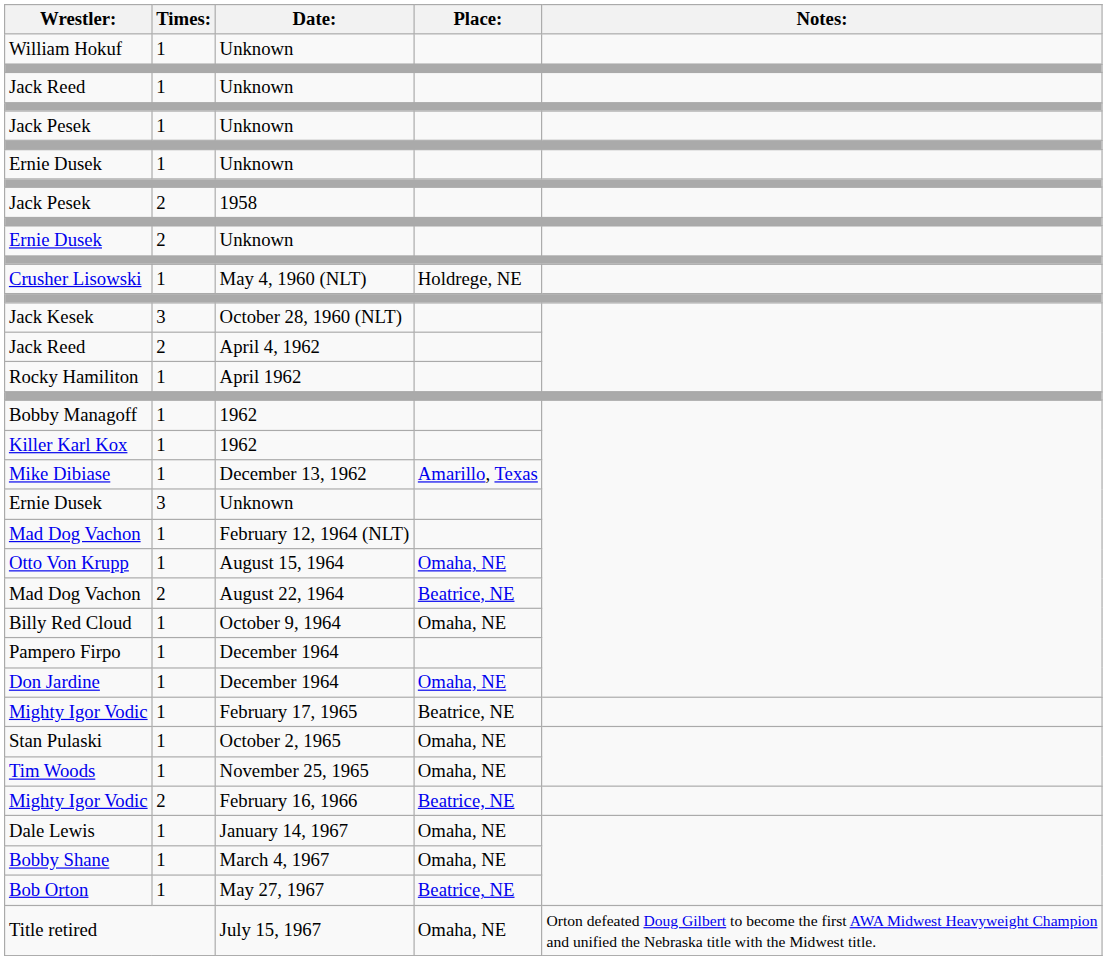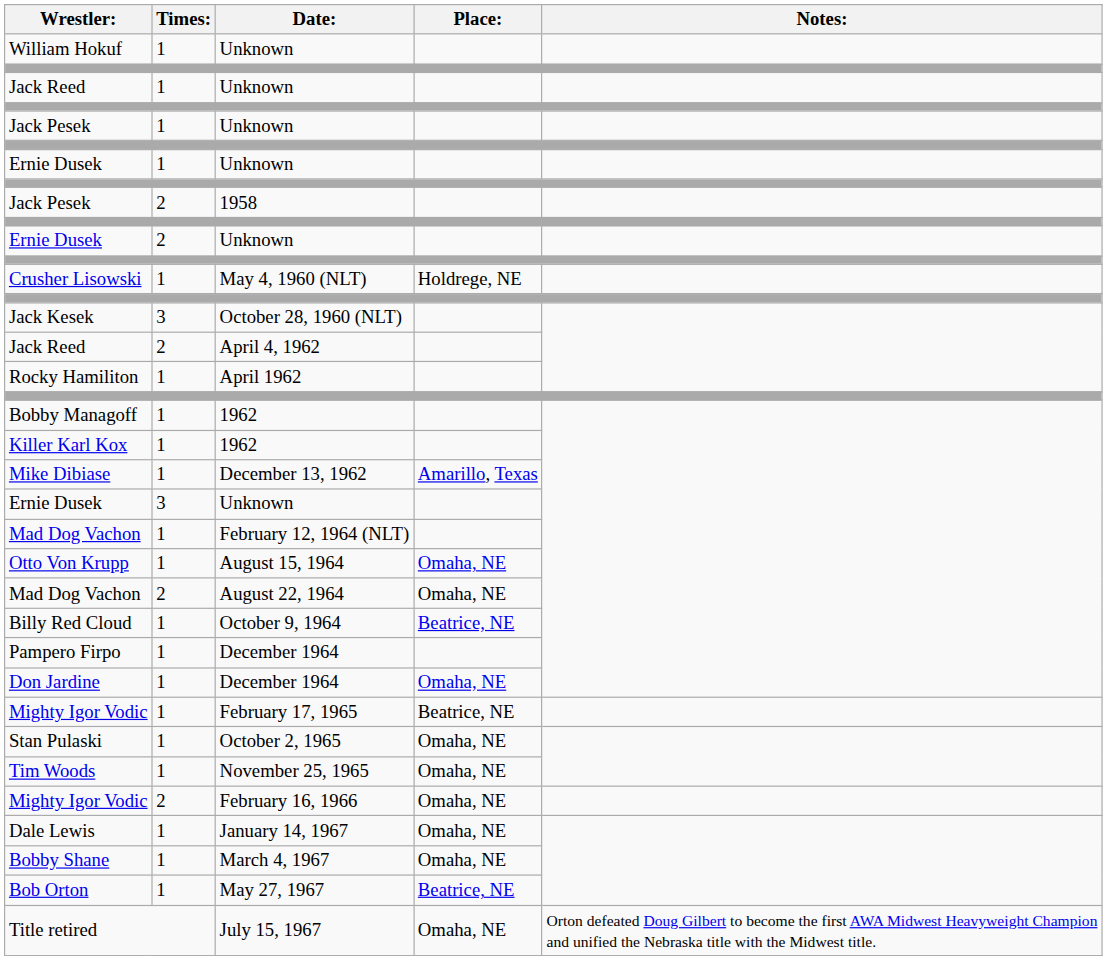 <table class="wikitable">
 <tr>
 <th><strong>Wrestler:</strong></th>
 <th><strong>Times:</strong></th>
 <th><strong>Date:</strong></th>
 <th><strong>Place:</strong></th>
 <th><strong>Notes:</strong></th>
 </tr>
 <tr>
 <td>William Hokuf</td>
 <td>1</td>
 <td>Unknown</td>
 <td></td>
 </tr>
 <tr>
 <td colspan=5 style="background: #aaaaaa;"></td>
 </tr>
 <tr>
 <td>Jack Reed</td>
 <td>1</td>
 <td>Unknown</td>
 <td></td>
 </tr>
 <tr>
 <td colspan=5 style="background: #aaaaaa;"></td>
 </tr>
 <tr>
 <td>Jack Pesek</td>
 <td>1</td>
 <td>Unknown</td>
 <td></td>
 </tr>
 <tr>
 <td colspan=5 style="background: #aaaaaa;"></td>
 </tr>
 <tr>
 <td>Ernie Dusek</td>
 <td>1</td>
 <td>Unknown</td>
 <td></td>
 </tr>
 <tr>
 <td colspan=5 style="background: #aaaaaa;"></td>
 </tr>
 <tr>
 <td>Jack Pesek</td>
 <td>2</td>
 <td>1958</td>
 <td></td>
 </tr>
 <tr>
 <td colspan=5 style="background: #aaaaaa;"></td>
 </tr>
 <tr>
 <td><a href='#'>Ernie Dusek</a></td>
 <td>2</td>
 <td>Unknown</td>
 <td></td>
 </tr>
 <tr>
 <td colspan=5 style="background: #aaaaaa;"></td>
 </tr>
 <tr>
 <td><a href='#'>Crusher Lisowski</a></td>
 <td>1</td>
 <td>May 4, 1960 (NLT)</td>
 <td>Holdrege, NE</td>
 </tr>
 <tr>
 <td colspan=5 style="background: #aaaaaa;"></td>
 </tr>
 <tr>
 <td>Jack Kesek</td>
 <td>3</td>
 <td>October 28, 1960 (NLT)</td>
 <td></td>
 </tr>
 <tr>
 <td>Jack Reed</td>
 <td>2</td>
 <td>April 4, 1962</td>
 <td></td>
 </tr>
 <tr>
 <td>Rocky Hamiliton</td>
 <td>1</td>
 <td>April 1962</td>
 <td></td>
 </tr>
 <tr>
 <td colspan=5 style="background: #aaaaaa;"></td>
 </tr>
 <tr>
 <td>Bobby Managoff</td>
 <td>1</td>
 <td>1962</td>
 <td></td>
 </tr>
 <tr>
 <td><a href='#'>Killer Karl Kox</a></td>
 <td>1</td>
 <td>1962</td>
 <td></td>
 </tr>
 <tr>
 <td><a href='#'>Mike Dibiase</a></td>
 <td>1</td>
 <td>December 13, 1962</td>
 <td><a href='#'>Amarillo</a>, <a href='#'>Texas</a></td>
 </tr>
 <tr>
 <td>Ernie Dusek</td>
 <td>3</td>
 <td>Unknown</td>
 <td></td>
 </tr>
 <tr>
 <td><a href='#'>Mad Dog Vachon</a></td>
 <td>1</td>
 <td>February 12, 1964 (NLT)</td>
 <td></td>
 </tr>
 <tr>
 <td><a href='#'>Otto Von Krupp</a></td>
 <td>1</td>
 <td>August 15, 1964</td>
 <td><a href='#'>Omaha, NE</a></td>
 </tr>
 <tr>
 <td>Mad Dog Vachon</td>
 <td>2</td>
 <td>August 22, 1964</td>
-<td><a href='#'>Beatrice, NE</a></td>
+<td>Omaha, NE</td>
 </tr>
 <tr>
 <td>Billy Red Cloud</td>
 <td>1</td>
 <td>October 9, 1964</td>
-<td>Omaha, NE</td>
+<td><a href='#'>Beatrice, NE</a></td>
 </tr>
 <tr>
 <td>Pampero Firpo</td>
 <td>1</td>
 <td>December 1964</td>
 <td></td>
 </tr>
 <tr>
 <td><a href='#'>Don Jardine</a></td>
 <td>1</td>
 <td>December 1964</td>
 <td><a href='#'>Omaha, NE</a></td>
 </tr>
 <tr>
 <td><a href='#'>Mighty Igor Vodic</a></td>
 <td>1</td>
 <td>February 17, 1965</td>
 <td>Beatrice, NE</td>
 <td></td>
 </tr>
 <tr>
 <td>Stan Pulaski</td>
 <td>1</td>
 <td>October 2, 1965</td>
 <td>Omaha, NE</td>
 </tr>
 <tr>
 <td><a href='#'>Tim Woods</a></td>
 <td>1</td>
 <td>November 25, 1965</td>
 <td>Omaha, NE</td>
 </tr>
 <tr>
 <td><a href='#'>Mighty Igor Vodic</a></td>
 <td>2</td>
 <td>February 16, 1966</td>
-<td><a href='#'>Beatrice, NE</a></td>
+<td>Omaha, NE</td>
 <td></td>
 </tr>
 <tr>
 <td>Dale Lewis</td>
 <td>1</td>
 <td>January 14, 1967</td>
 <td>Omaha, NE</td>
 </tr>
 <tr>
 <td><a href='#'>Bobby Shane</a></td>
 <td>1</td>
 <td>March 4, 1967</td>
 <td>Omaha, NE</td>
 </tr>
 <tr>
 <td><a href='#'>Bob Orton</a></td>
 <td>1</td>
 <td>May 27, 1967</td>
 <td><a href='#'>Beatrice, NE</a></td>
 </tr>
 <tr>
 <td colspan=2>Title retired</td>
 <td>July 15, 1967</td>
 <td>Omaha, NE</td>
 <td><small>Orton defeated <a href='#'>Doug Gilbert</a> to become the first <a href='#'>AWA Midwest Heavyweight Champion</a><br>and unified the Nebraska title with the Midwest title.</small></td>
 </tr>
 <tr>
 </tr>
 </table>
